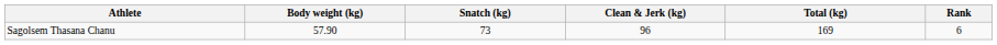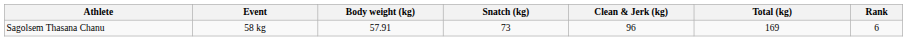 <table class = "wikitable" width="86%" style="font-size:90%">
 <tr>
 <th width="18%">Athlete</th>
+<th width="12%">Event</th>
 <th width="12%">Body weight (kg)</th>
 <th width="12%">Snatch (kg)</th>
 <th width="12%">Clean & Jerk (kg)</th>
 <th width="15%">Total (kg)</th>
 <th width="5%">Rank</th>
 </tr>
 <tr>
 <td>Sagolsem Thasana Chanu</td>
-<td align=center>57.90</td>
+<td align=center>58 kg</td>
+<td align=center>57.91</td>
 <td align=center>73</td>
 <td align=center>96</td>
 <td align=center>169</td>
 <td align=center>6</td>
 </tr>
 </table>
